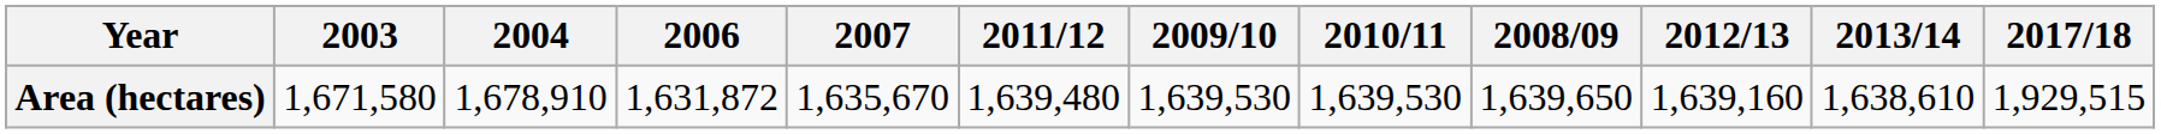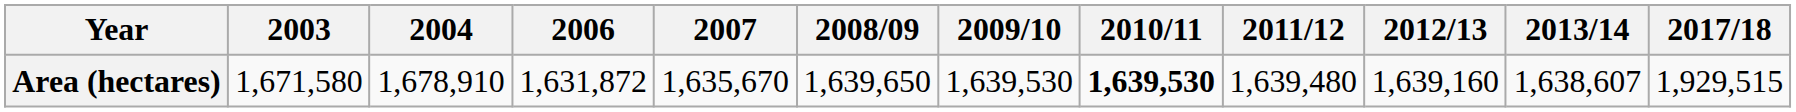 <table class="wikitable">
 <tr>
 <th>Year</th>
 <th>2003</th>
 <th>2004</th>
 <th>2006</th>
 <th>2007</th>
-<th>2011/12</th>
+<th>2008/09</th>
 <th>2009/10</th>
 <th>2010/11</th>
-<th>2008/09</th>
+<th>2011/12</th>
 <th>2012/13</th>
 <th>2013/14</th>
 <th>2017/18</th>
 </tr>
 <tr>
 <th>Area (hectares)</th>
 <td>1,671,580</td>
 <td> 1,678,910</td>
 <td> 1,631,872</td>
 <td> 1,635,670</td>
+<td> 1,639,650</td>
+<td> 1,639,530</td>
+<td><strong> 1,639,530</strong></td>
 <td> 1,639,480</td>
-<td> 1,639,530</td>
-<td> 1,639,530</td>
-<td> 1,639,650</td>
 <td> 1,639,160</td>
-<td> 1,638,610</td>
+<td> 1,638,607</td>
 <td> 1,929,515</td>
 </tr>
 </table>
